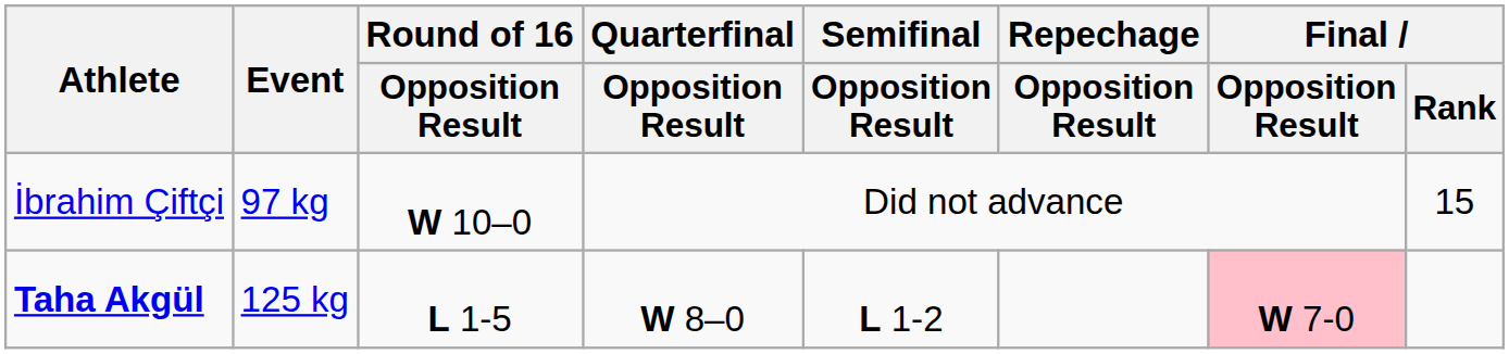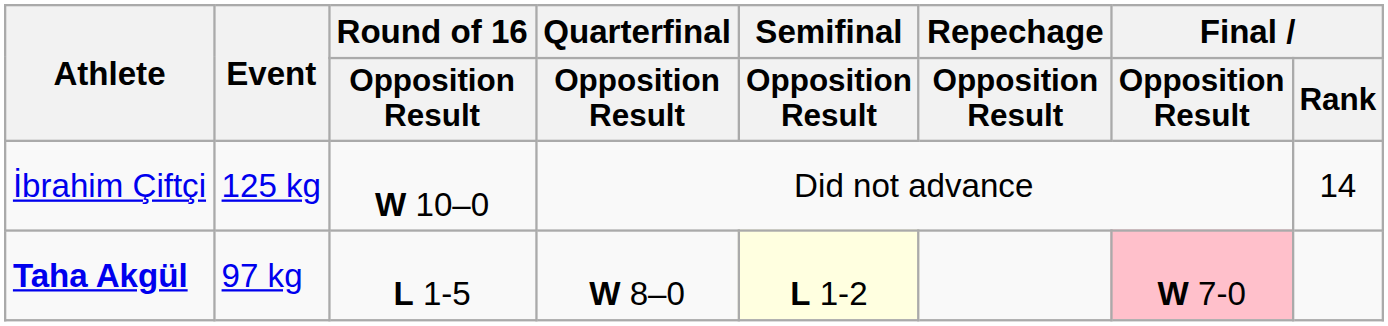 <table class="wikitable" style="font-size:90%">
 <tr>
 <th rowspan=2>Athlete</th>
 <th rowspan=2>Event</th>
 <th>Round of 16</th>
 <th>Quarterfinal</th>
 <th>Semifinal</th>
 <th>Repechage</th>
 <th colspan=2>Final / </th>
 </tr>
 <tr style="font-size: 95%">
 <th>Opposition<br>Result</th>
 <th>Opposition<br>Result</th>
 <th>Opposition<br>Result</th>
 <th>Opposition<br>Result</th>
 <th>Opposition<br>Result</th>
 <th>Rank</th>
 </tr>
 <tr align=center>
 <td align=left><a href='#'>İbrahim Çiftçi</a></td>
-<td align=left><a href='#'>97 kg</a></td>
+<td align=left><a href='#'>125 kg</a></td>
 <td><br><strong>W</strong> 10–0</td>
 <td colspan=4>Did not advance</td>
-<td>15</td>
+<td>14</td>
 </tr>
 <tr align=center>
 <td align=left><strong><a href='#'>Taha Akgül</a></strong></td>
-<td align=left><a href='#'>125 kg</a></td>
+<td align=left><a href='#'>97 kg</a></td>
 <td><br><strong>L</strong> 1-5</td>
 <td><br><strong>W</strong> 8–0</td>
-<td><br><strong>L</strong> 1-2</td>
+<td style="background: lightyellow;"><br><strong>L</strong> 1-2</td>
 <td></td>
 <td style="background: pink;"><br><strong>W</strong> 7-0</td>
 <td></td>
 </tr>
 </table>
